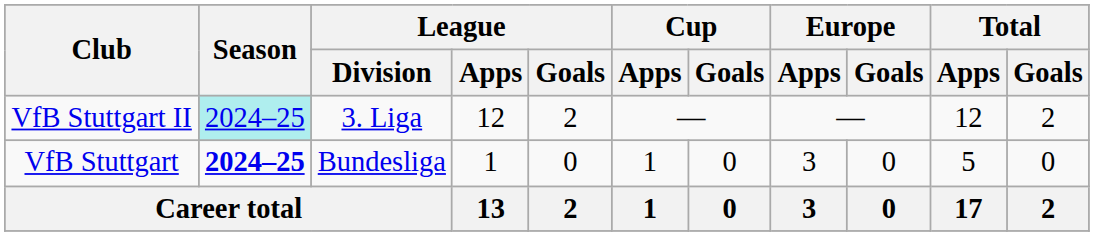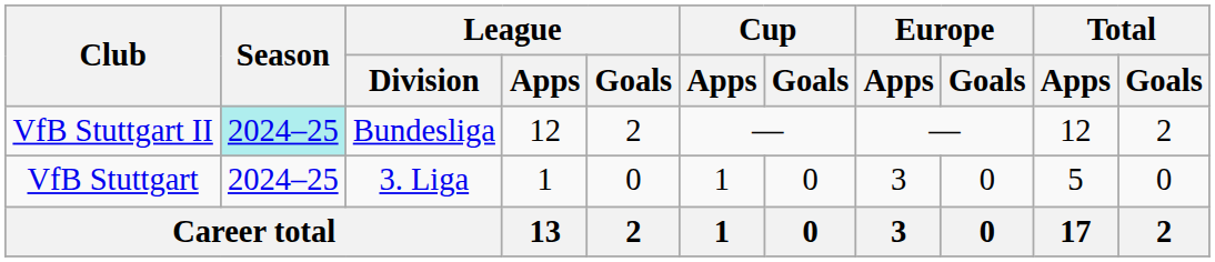 <table class="wikitable" style="text-align:center">
 <tr>
 <th rowspan="2">Club</th>
 <th rowspan="2">Season</th>
 <th colspan="3">League</th>
 <th colspan="2">Cup</th>
 <th colspan="2">Europe</th>
 <th colspan="2">Total</th>
 </tr>
 <tr>
 <th>Division</th>
 <th>Apps</th>
 <th>Goals</th>
 <th>Apps</th>
 <th>Goals</th>
 <th>Apps</th>
 <th>Goals</th>
 <th>Apps</th>
 <th>Goals</th>
 </tr>
 <tr>
 <td><a href='#'>VfB Stuttgart II</a></td>
 <td style="background: paleturquoise;"><a href='#'>2024–25</a></td>
-<td><a href='#'>3. Liga</a></td>
+<td><a href='#'>Bundesliga</a></td>
 <td>12</td>
 <td>2</td>
 <td colspan="2">—</td>
 <td colspan="2">—</td>
 <td>12</td>
 <td>2</td>
 </tr>
 <tr>
 <td><a href='#'>VfB Stuttgart</a></td>
-<td><strong><a href='#'>2024–25</a></strong></td>
-<td><a href='#'>Bundesliga</a></td>
+<td><a href='#'>2024–25</a></td>
+<td><a href='#'>3. Liga</a></td>
 <td>1</td>
 <td>0</td>
 <td>1</td>
 <td>0</td>
 <td>3</td>
 <td>0</td>
 <td>5</td>
 <td>0</td>
 </tr>
 <tr>
 <th colspan="3">Career total</th>
 <th>13</th>
 <th>2</th>
 <th>1</th>
 <th>0</th>
 <th>3</th>
 <th>0</th>
 <th>17</th>
 <th>2</th>
 </tr>
 </table>
